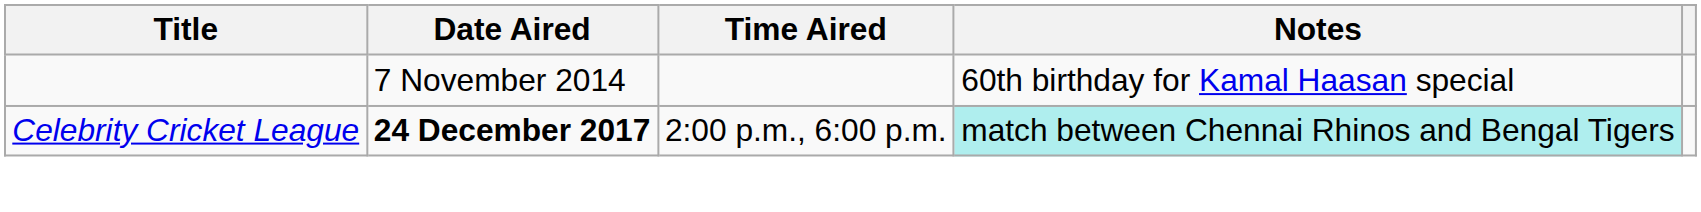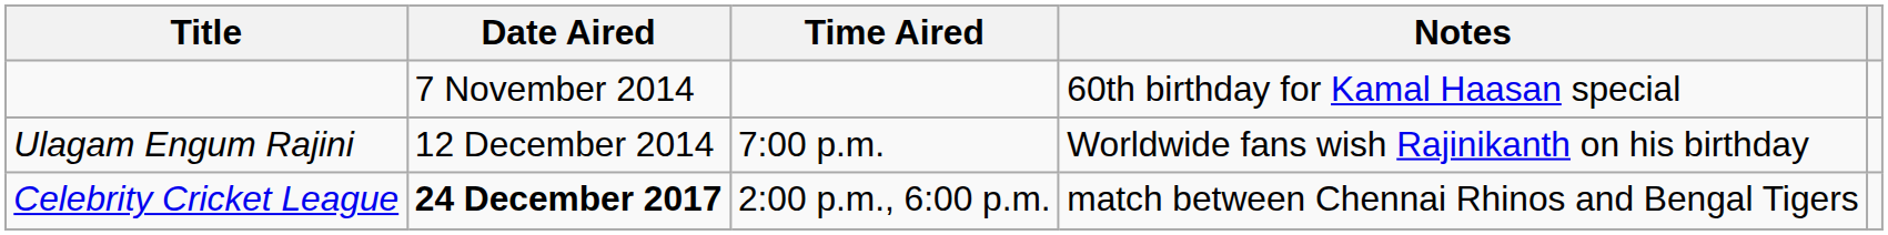 <table class="wikitable sortable">
 <tr>
 <th>Title</th>
 <th>Date Aired</th>
 <th>Time Aired</th>
 <th>Notes</th>
 <th class="unsortable" ></th>
 </tr>
 <tr>
 <td></td>
 <td>7 November 2014</td>
 <td></td>
 <td>60th birthday for <a href='#'>Kamal Haasan</a> special</td>
 <td></td>
 </tr>
 <tr>
+<td><em>Ulagam Engum Rajini</em></td>
+<td>12 December 2014</td>
+<td>7:00 p.m.</td>
+<td>Worldwide fans wish <a href='#'>Rajinikanth</a> on his birthday</td>
+<td></td>
+</tr>
+<tr>
 <td><em><a href='#'>Celebrity Cricket League</a></em></td>
 <td><strong>24 December 2017</strong></td>
 <td>2:00 p.m., 6:00 p.m.</td>
-<td style="background: paleturquoise;">match between Chennai Rhinos and Bengal Tigers</td>
+<td>match between Chennai Rhinos and Bengal Tigers</td>
 <td></td>
 </tr>
 </table>
